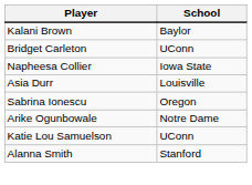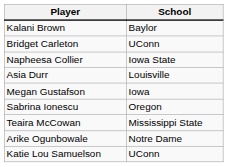 <table class="wikitable" style="width:28%;">
 <tr>
 <th>Player</th>
 <th>School</th>
 </tr>
 <tr>
 </tr>
 <tr style = "border-top:2px solid black;">
 <td>Kalani Brown</td>
 <td>Baylor</td>
 </tr>
 <tr>
 <td>Bridget Carleton</td>
 <td>UConn</td>
 </tr>
 <tr>
 <td>Napheesa Collier</td>
 <td>Iowa State</td>
 </tr>
 <tr>
 <td>Asia Durr</td>
 <td>Louisville</td>
 </tr>
 <tr>
+<td>Megan Gustafson</td>
+<td>Iowa</td>
+</tr>
+<tr>
 <td>Sabrina Ionescu</td>
 <td>Oregon</td>
+</tr>
+<tr>
+<td>Teaira McCowan</td>
+<td>Mississippi State</td>
 </tr>
 <tr>
 <td>Arike Ogunbowale</td>
 <td>Notre Dame</td>
 </tr>
 <tr>
 <td>Katie Lou Samuelson</td>
 <td>UConn</td>
 </tr>
-<tr>
-<td>Alanna Smith</td>
-<td>Stanford</td>
-</tr>
 </table>
